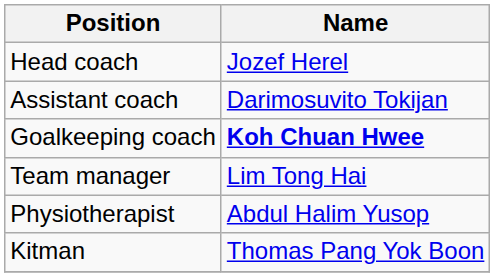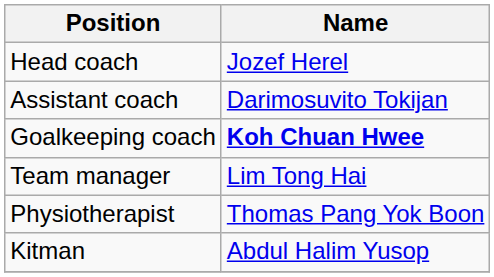 <table class="wikitable">
 <tr>
 <th>Position</th>
 <th>Name</th>
 </tr>
 <tr>
 <td>Head coach</td>
 <td> <a href='#'>Jozef Herel</a></td>
 </tr>
 <tr>
 <td>Assistant coach</td>
 <td> <a href='#'>Darimosuvito Tokijan</a></td>
 </tr>
 <tr>
 <td>Goalkeeping coach</td>
 <td><strong> <a href='#'>Koh Chuan Hwee</a></strong></td>
 </tr>
 <tr>
 <td>Team manager</td>
 <td> <a href='#'>Lim Tong Hai</a></td>
 </tr>
 <tr>
 <td>Physiotherapist</td>
-<td> <a href='#'>Abdul Halim Yusop</a></td>
+<td> <a href='#'>Thomas Pang Yok Boon</a></td>
 </tr>
 <tr>
 <td>Kitman</td>
-<td> <a href='#'>Thomas Pang Yok Boon</a></td>
+<td> <a href='#'>Abdul Halim Yusop</a></td>
 </tr>
 <tr>
 </tr>
 </table>
